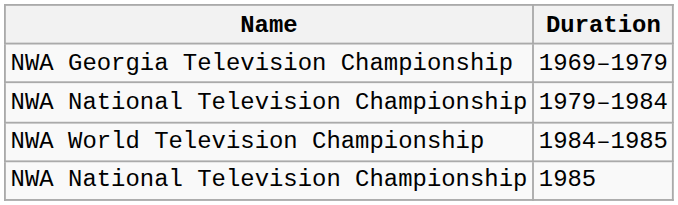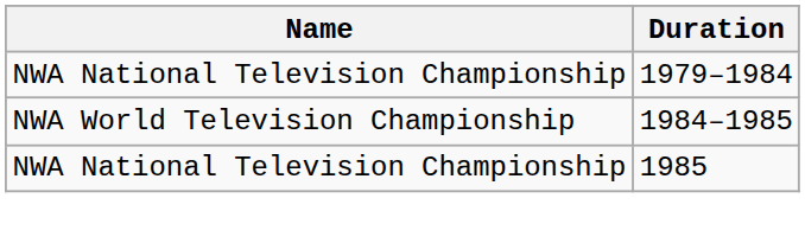 <table class="wikitable" border="1">
 <tr>
 <th>Name</th>
 <th>Duration</th>
-</tr>
-<tr>
-<td>NWA Georgia Television Championship</td>
-<td>1969–1979</td>
 </tr>
 <tr>
 <td>NWA National Television Championship</td>
 <td>1979–1984</td>
 </tr>
 <tr>
 <td>NWA World Television Championship</td>
 <td>1984–1985</td>
 </tr>
 <tr>
 <td>NWA National Television Championship</td>
 <td>1985</td>
 </tr>
 </table>
